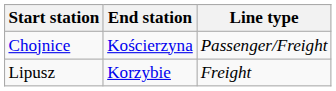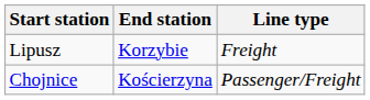 <table class="wikitable">
 <tr>
 <th>Start station</th>
 <th>End station</th>
 <th>Line type</th>
 </tr>
 <tr>
+<td>Lipusz</td>
+<td><a href='#'>Korzybie</a></td>
+<td><em>Freight</em></td>
+</tr>
+<tr>
 <td><a href='#'>Chojnice</a></td>
 <td><a href='#'>Kościerzyna</a></td>
 <td><em>Passenger/Freight</em></td>
 </tr>
-<tr>
-<td>Lipusz</td>
-<td><a href='#'>Korzybie</a></td>
-<td><em>Freight</em></td>
-</tr>
 </table>
